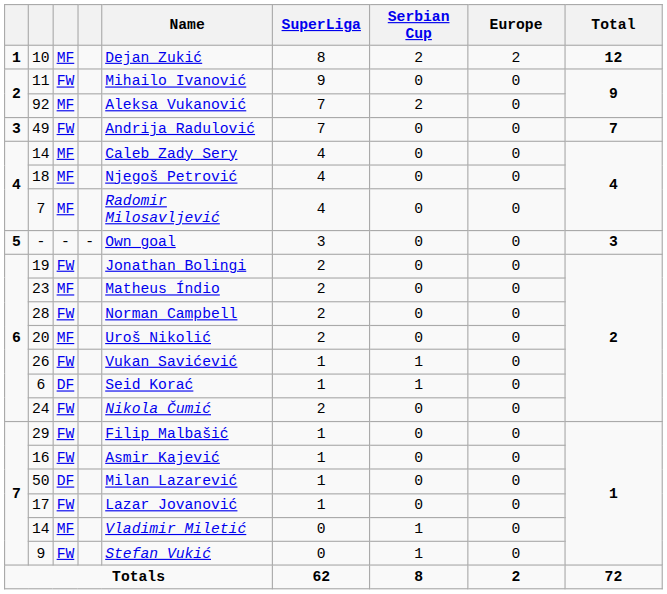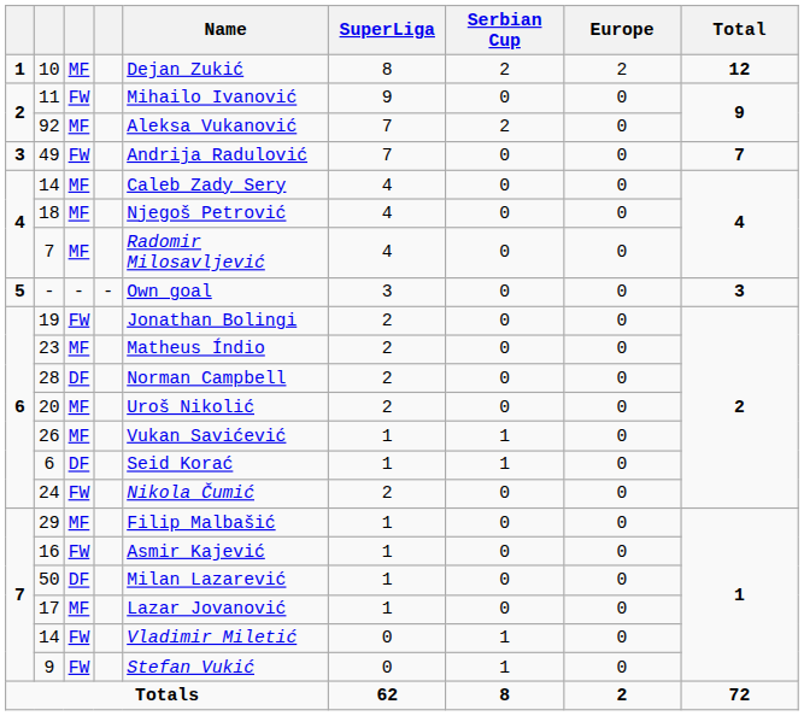 <table class="wikitable" style="text-align:center">
 <tr>
 <th width="15"></th>
 <th width="15"></th>
 <th width="15"></th>
 <th width="15"></th>
 <th width="145">Name</th>
 <th width="80"><strong><a href='#'>SuperLiga</a></strong></th>
 <th width="80"><strong><a href='#'>Serbian Cup</a></strong></th>
 <th width="80"><strong>Europe</strong></th>
 <th width="80">Total</th>
 </tr>
 <tr>
 <td><strong>1</strong></td>
 <td>10</td>
 <td><a href='#'>MF</a></td>
 <td></td>
 <td align="left"><a href='#'>Dejan Zukić</a></td>
 <td>8</td>
 <td>2</td>
 <td>2</td>
 <td><strong>12</strong></td>
 </tr>
 <tr>
 <td rowspan="2"><strong>2</strong></td>
 <td>11</td>
 <td><a href='#'>FW</a></td>
 <td></td>
 <td align="left"><a href='#'>Mihailo Ivanović</a></td>
 <td>9</td>
 <td>0</td>
 <td>0</td>
 <td rowspan="2"><strong>9</strong></td>
 </tr>
 <tr>
 <td>92</td>
 <td><a href='#'>MF</a></td>
 <td></td>
 <td align="left"><a href='#'>Aleksa Vukanović</a></td>
 <td>7</td>
 <td>2</td>
 <td>0</td>
 </tr>
 <tr>
 <td><strong>3</strong></td>
 <td>49</td>
 <td><a href='#'>FW</a></td>
 <td></td>
 <td align="left"><a href='#'>Andrija Radulović</a></td>
 <td>7</td>
 <td>0</td>
 <td>0</td>
 <td><strong>7</strong></td>
 </tr>
 <tr>
 <td rowspan="3"><strong>4</strong></td>
 <td>14</td>
 <td><a href='#'>MF</a></td>
 <td></td>
 <td align="left"><a href='#'>Caleb Zady Sery</a></td>
 <td>4</td>
 <td>0</td>
 <td>0</td>
 <td rowspan="3"><strong>4</strong></td>
 </tr>
 <tr>
 <td>18</td>
 <td><a href='#'>MF</a></td>
 <td></td>
 <td align="left"><a href='#'>Njegoš Petrović</a></td>
 <td>4</td>
 <td>0</td>
 <td>0</td>
 </tr>
 <tr>
 <td>7</td>
 <td><a href='#'>MF</a></td>
 <td></td>
 <td align="left"><em><a href='#'>Radomir Milosavljević</a></em></td>
 <td>4</td>
 <td>0</td>
 <td>0</td>
 </tr>
 <tr>
 <td><strong>5</strong></td>
 <td>-</td>
 <td>-</td>
 <td>-</td>
 <td align="left"><a href='#'>Own goal</a></td>
 <td>3</td>
 <td>0</td>
 <td>0</td>
 <td><strong>3</strong></td>
 </tr>
 <tr>
 <td rowspan="7"><strong>6</strong></td>
 <td>19</td>
 <td><a href='#'>FW</a></td>
 <td></td>
 <td align="left"><a href='#'>Jonathan Bolingi</a></td>
 <td>2</td>
 <td>0</td>
 <td>0</td>
 <td rowspan="7"><strong>2</strong></td>
 </tr>
 <tr>
 <td>23</td>
 <td><a href='#'>MF</a></td>
 <td></td>
 <td align="left"><a href='#'>Matheus Índio</a></td>
 <td>2</td>
 <td>0</td>
 <td>0</td>
 </tr>
 <tr>
 <td>28</td>
-<td><a href='#'>FW</a></td>
+<td><a href='#'>DF</a></td>
 <td></td>
 <td align="left"><a href='#'>Norman Campbell</a></td>
 <td>2</td>
 <td>0</td>
 <td>0</td>
 </tr>
 <tr>
 <td>20</td>
 <td><a href='#'>MF</a></td>
 <td></td>
 <td align="left"><a href='#'>Uroš Nikolić</a></td>
 <td>2</td>
 <td>0</td>
 <td>0</td>
 </tr>
 <tr>
 <td>26</td>
-<td><a href='#'>FW</a></td>
+<td><a href='#'>MF</a></td>
 <td></td>
 <td align="left"><a href='#'>Vukan Savićević</a></td>
 <td>1</td>
 <td>1</td>
 <td>0</td>
 </tr>
 <tr>
 <td>6</td>
 <td><a href='#'>DF</a></td>
 <td></td>
 <td align="left"><a href='#'>Seid Korać</a></td>
 <td>1</td>
 <td>1</td>
 <td>0</td>
 </tr>
 <tr>
 <td>24</td>
 <td><a href='#'>FW</a></td>
 <td></td>
 <td align="left"><em><a href='#'>Nikola Čumić</a></em></td>
 <td>2</td>
 <td>0</td>
 <td>0</td>
 </tr>
 <tr>
 <td rowspan="6"><strong>7</strong></td>
 <td>29</td>
-<td><a href='#'>FW</a></td>
+<td><a href='#'>MF</a></td>
 <td></td>
 <td align="left"><a href='#'>Filip Malbašić</a></td>
 <td>1</td>
 <td>0</td>
 <td>0</td>
 <td rowspan="6"><strong>1</strong></td>
 </tr>
 <tr>
 <td>16</td>
 <td><a href='#'>FW</a></td>
 <td></td>
 <td align="left"><a href='#'>Asmir Kajević</a></td>
 <td>1</td>
 <td>0</td>
 <td>0</td>
 </tr>
 <tr>
 <td>50</td>
 <td><a href='#'>DF</a></td>
 <td></td>
 <td align="left"><a href='#'>Milan Lazarević</a></td>
 <td>1</td>
 <td>0</td>
 <td>0</td>
 </tr>
 <tr>
 <td>17</td>
-<td><a href='#'>FW</a></td>
+<td><a href='#'>MF</a></td>
 <td></td>
 <td align="left"><a href='#'>Lazar Jovanović</a></td>
 <td>1</td>
 <td>0</td>
 <td>0</td>
 </tr>
 <tr>
 <td>14</td>
-<td><a href='#'>MF</a></td>
+<td><a href='#'>FW</a></td>
 <td></td>
 <td align="left"><em><a href='#'>Vladimir Miletić</a></em></td>
 <td>0</td>
 <td>1</td>
 <td>0</td>
 </tr>
 <tr>
 <td>9</td>
 <td><a href='#'>FW</a></td>
 <td></td>
 <td align="left"><em><a href='#'>Stefan Vukić</a></em></td>
 <td>0</td>
 <td>1</td>
 <td>0</td>
 </tr>
 <tr>
 <td colspan="5"><strong>Totals</strong></td>
 <td><strong>62</strong></td>
 <td><strong>8</strong></td>
 <td><strong>2</strong></td>
 <td><strong>72</strong></td>
 </tr>
 </table>
